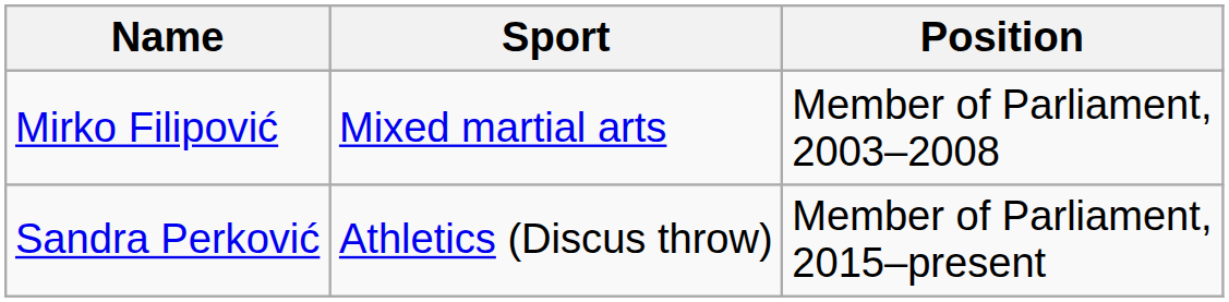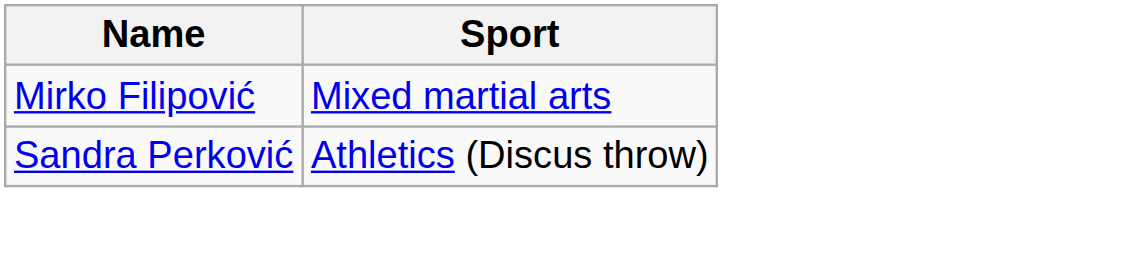 <table class="wikitable">
 <tr>
 <th>Name</th>
 <th>Sport</th>
-<th>Position</th>
 </tr>
 <tr>
 <td><a href='#'>Mirko Filipović</a></td>
 <td><a href='#'>Mixed martial arts</a></td>
-<td>Member of Parliament,<br>2003–2008</td>
 </tr>
 <tr>
 <td><a href='#'>Sandra Perković</a></td>
 <td><a href='#'>Athletics</a> (Discus throw)</td>
-<td>Member of Parliament,<br>2015–present</td>
 </tr>
 </table>
